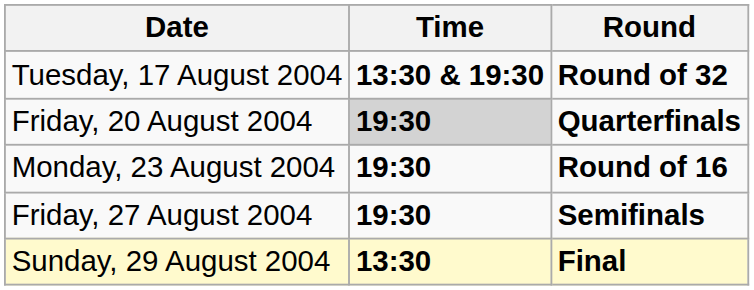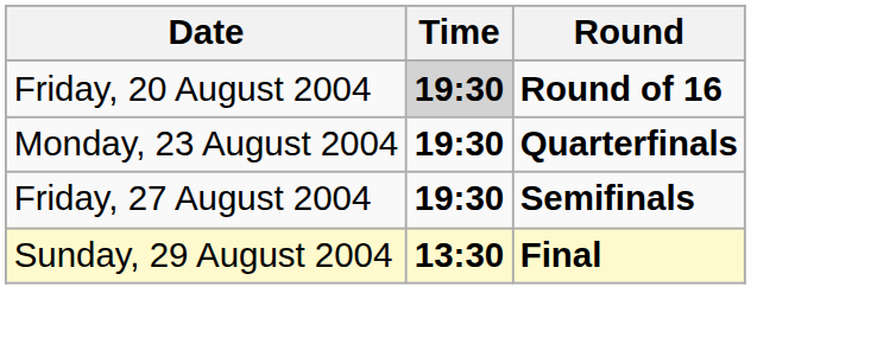 <table class="wikitable">
 <tr>
 <th>Date</th>
 <th>Time</th>
 <th>Round</th>
 </tr>
 <tr>
-<td>Tuesday, 17 August 2004</td>
-<td><strong>13:30 & 19:30</strong></td>
-<td><strong>Round of 32</strong></td>
-</tr>
-<tr>
 <td>Friday, 20 August 2004</td>
 <td style="background: lightgrey;"><strong>19:30</strong></td>
-<td><strong>Quarterfinals</strong></td>
+<td><strong>Round of 16</strong></td>
 </tr>
 <tr>
 <td>Monday, 23 August 2004</td>
 <td><strong>19:30</strong></td>
-<td><strong>Round of 16</strong></td>
+<td><strong>Quarterfinals</strong></td>
 </tr>
 <tr>
 <td>Friday, 27 August 2004</td>
 <td><strong>19:30</strong></td>
 <td><strong>Semifinals</strong></td>
 </tr>
 <tr>
 <td style=background:lemonchiffon>Sunday, 29 August 2004</td>
 <td style=background:lemonchiffon><strong>13:30</strong></td>
 <td style=background:lemonchiffon><strong>Final</strong></td>
 </tr>
 </table>
